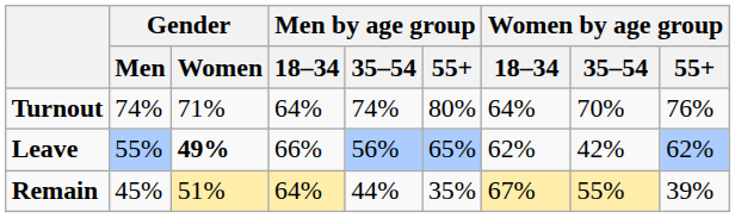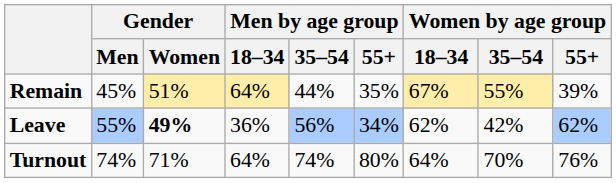 <table class="wikitable">
 <tr>
 <th rowspan="2"></th>
 <th colspan="2">Gender</th>
 <th colspan="3">Men by age group</th>
 <th colspan="3">Women by age group</th>
 </tr>
 <tr>
 <th>Men</th>
 <th>Women</th>
 <th>18–34</th>
 <th>35–54</th>
 <th>55+</th>
 <th>18–34</th>
 <th>35–54</th>
 <th>55+</th>
 </tr>
 <tr>
+<td><strong>Remain</strong></td>
+<td>45%</td>
+<td style="background:#fea;">51%</td>
+<td style="background:#fea;">64%</td>
+<td>44%</td>
+<td>35%</td>
+<td style="background:#fea;">67%</td>
+<td style="background:#fea;">55%</td>
+<td>39%</td>
+</tr>
+<tr>
+<td><strong>Leave</strong></td>
+<td style="background:#acf;">55%</td>
+<td><strong>49%</strong></td>
+<td>36%</td>
+<td style="background:#acf;">56%</td>
+<td style="background:#acf;">34%</td>
+<td>62%</td>
+<td>42%</td>
+<td style="background:#acf;">62%</td>
+</tr>
+<tr>
 <td><strong>Turnout</strong></td>
 <td>74%</td>
 <td>71%</td>
 <td>64%</td>
 <td>74%</td>
 <td>80%</td>
 <td>64%</td>
 <td>70%</td>
 <td>76%</td>
 </tr>
-<tr>
-<td><strong>Leave</strong></td>
-<td style="background:#acf;">55%</td>
-<td><strong>49%</strong></td>
-<td>66%</td>
-<td style="background:#acf;">56%</td>
-<td style="background:#acf;">65%</td>
-<td>62%</td>
-<td>42%</td>
-<td style="background:#acf;">62%</td>
-</tr>
-<tr>
-<td><strong>Remain</strong></td>
-<td>45%</td>
-<td style="background:#fea;">51%</td>
-<td style="background:#fea;">64%</td>
-<td>44%</td>
-<td>35%</td>
-<td style="background:#fea;">67%</td>
-<td style="background:#fea;">55%</td>
-<td>39%</td>
-</tr>
 </table>
